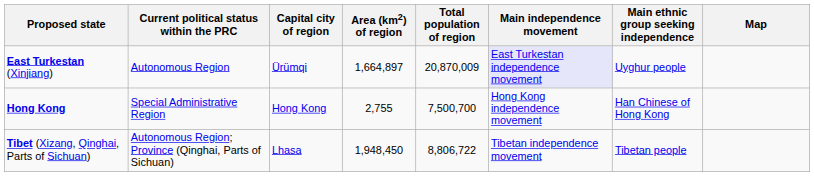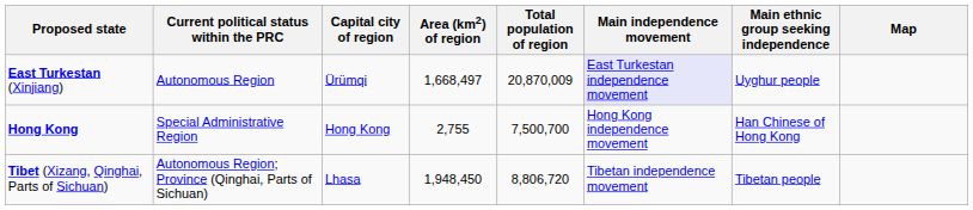 <table class="wikitable sortable" style="font-size:100%">
 <tr>
 <th width="175">Proposed state</th>
 <th width="200">Current political status within the PRC</th>
 <th width="100">Capital city of region</th>
 <th width="100">Area (km<sup>2</sup>) of region</th>
 <th width="100">Total population of region</th>
 <th width="175">Main independence movement</th>
 <th width="125">Main ethnic group seeking independence</th>
 <th width="150">Map</th>
 </tr>
 <tr>
 <td><strong> <a href='#'>East Turkestan</a></strong> (<a href='#'>Xinjiang</a>)</td>
 <td><a href='#'>Autonomous Region</a></td>
 <td><a href='#'>Ürümqi</a></td>
-<td align="center">1,664,897</td>
+<td align="center">1,668,497</td>
 <td align="center">20,870,009</td>
 <td style="background: lavender;"><a href='#'>East Turkestan independence movement</a></td>
 <td><a href='#'>Uyghur people</a></td>
 <td></td>
 </tr>
 <tr>
 <td><strong> <a href='#'>Hong Kong</a></strong></td>
 <td><a href='#'>Special Administrative Region</a></td>
 <td><a href='#'>Hong Kong</a></td>
 <td align="center">2,755</td>
 <td align="center">7,500,700</td>
 <td><a href='#'>Hong Kong independence movement</a></td>
 <td><a href='#'>Han Chinese of Hong Kong</a></td>
 <td></td>
 </tr>
 <tr>
 <td><strong> <a href='#'>Tibet</a></strong> (<a href='#'>Xizang</a>, <a href='#'>Qinghai</a>, Parts of <a href='#'>Sichuan</a>)</td>
 <td><a href='#'>Autonomous Region</a>; <a href='#'>Province</a> (Qinghai, Parts of Sichuan)</td>
 <td><a href='#'>Lhasa</a></td>
 <td align="center">1,948,450</td>
-<td align="center">8,806,722</td>
+<td align="center">8,806,720</td>
 <td><a href='#'>Tibetan independence movement</a></td>
 <td><a href='#'>Tibetan people</a></td>
 <td></td>
 </tr>
 </table>
